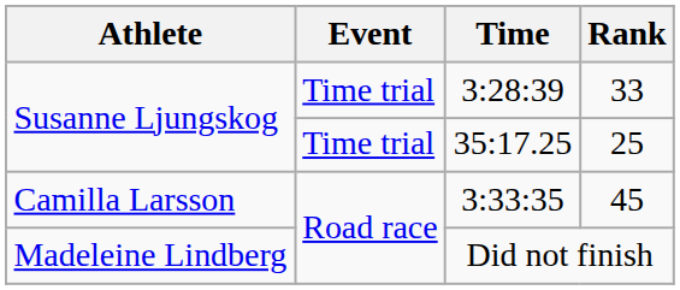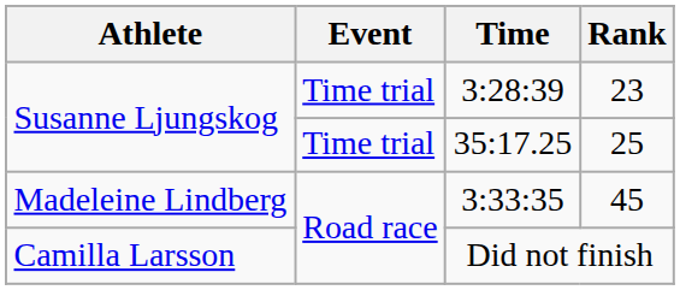 <table class=wikitable style="font-size:90%">
 <tr>
 <th>Athlete</th>
 <th>Event</th>
 <th>Time</th>
 <th>Rank</th>
 </tr>
 <tr align=center>
 <td align=left rowspan=2><a href='#'>Susanne Ljungskog</a></td>
 <td align=left><a href='#'>Time trial</a></td>
 <td>3:28:39</td>
-<td>33</td>
+<td>23</td>
 </tr>
 <tr align=center>
 <td align=left><a href='#'>Time trial</a></td>
 <td>35:17.25</td>
 <td>25</td>
 </tr>
 <tr align=center>
-<td align=left><a href='#'>Camilla Larsson</a></td>
+<td align=left><a href='#'>Madeleine Lindberg</a></td>
 <td align=left rowspan=2><a href='#'>Road race</a></td>
 <td>3:33:35</td>
 <td>45</td>
 </tr>
 <tr align=center>
-<td align=left><a href='#'>Madeleine Lindberg</a></td>
+<td align=left><a href='#'>Camilla Larsson</a></td>
 <td colspan=2>Did not finish</td>
 </tr>
 </table>
